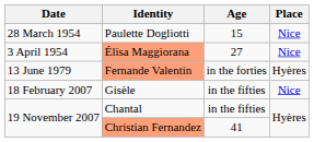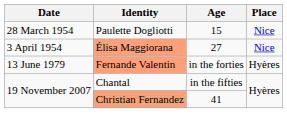 <table class="wikitable centre" style="margin-bottom: 8px;">
 <tr>
 <th scope="col">Date</th>
 <th scope="col">Identity</th>
 <th scope="col">Age</th>
 <th scope="col">Place</th>
 </tr>
 <tr>
 <td scope="row" style="text-align: left;">28 March 1954</td>
 <td>Paulette Dogliotti</td>
 <td style="text-align: center;">15</td>
 <td style="text-align: center;"><a href='#'>Nice</a></td>
 </tr>
 <tr>
 <td scope="row" style="text-align: left;">3 April 1954</td>
 <td style="background:LightSalmon">Élisa Maggiorana</td>
 <td style="text-align: center;">27</td>
 <td style="text-align: center;"><a href='#'>Nice</a></td>
 </tr>
 <tr>
 <td scope="row" style="text-align: left;">13 June 1979</td>
 <td style="background:LightSalmon">Fernande Valentin</td>
 <td style="text-align: center;">in the forties</td>
 <td style="text-align: center;">Hyères</td>
 </tr>
 <tr>
-<td scope="row" style="text-align: left;">18 February 2007</td>
-<td>Gisèle</td>
-<td style="text-align: center;">in the fifties</td>
-<td style="text-align: center;"><a href='#'>Nice</a></td>
-</tr>
-<tr>
 <td rowspan="2" scope="row" style="text-align: left;">19 November 2007</td>
 <td>Chantal</td>
 <td style="text-align: center;">in the fifties</td>
 <td rowspan="2" style="text-align: center;">Hyères</td>
 </tr>
 <tr>
 <td style="background:LightSalmon">Christian Fernandez</td>
 <td style="text-align: center;">41</td>
 </tr>
 </table>
